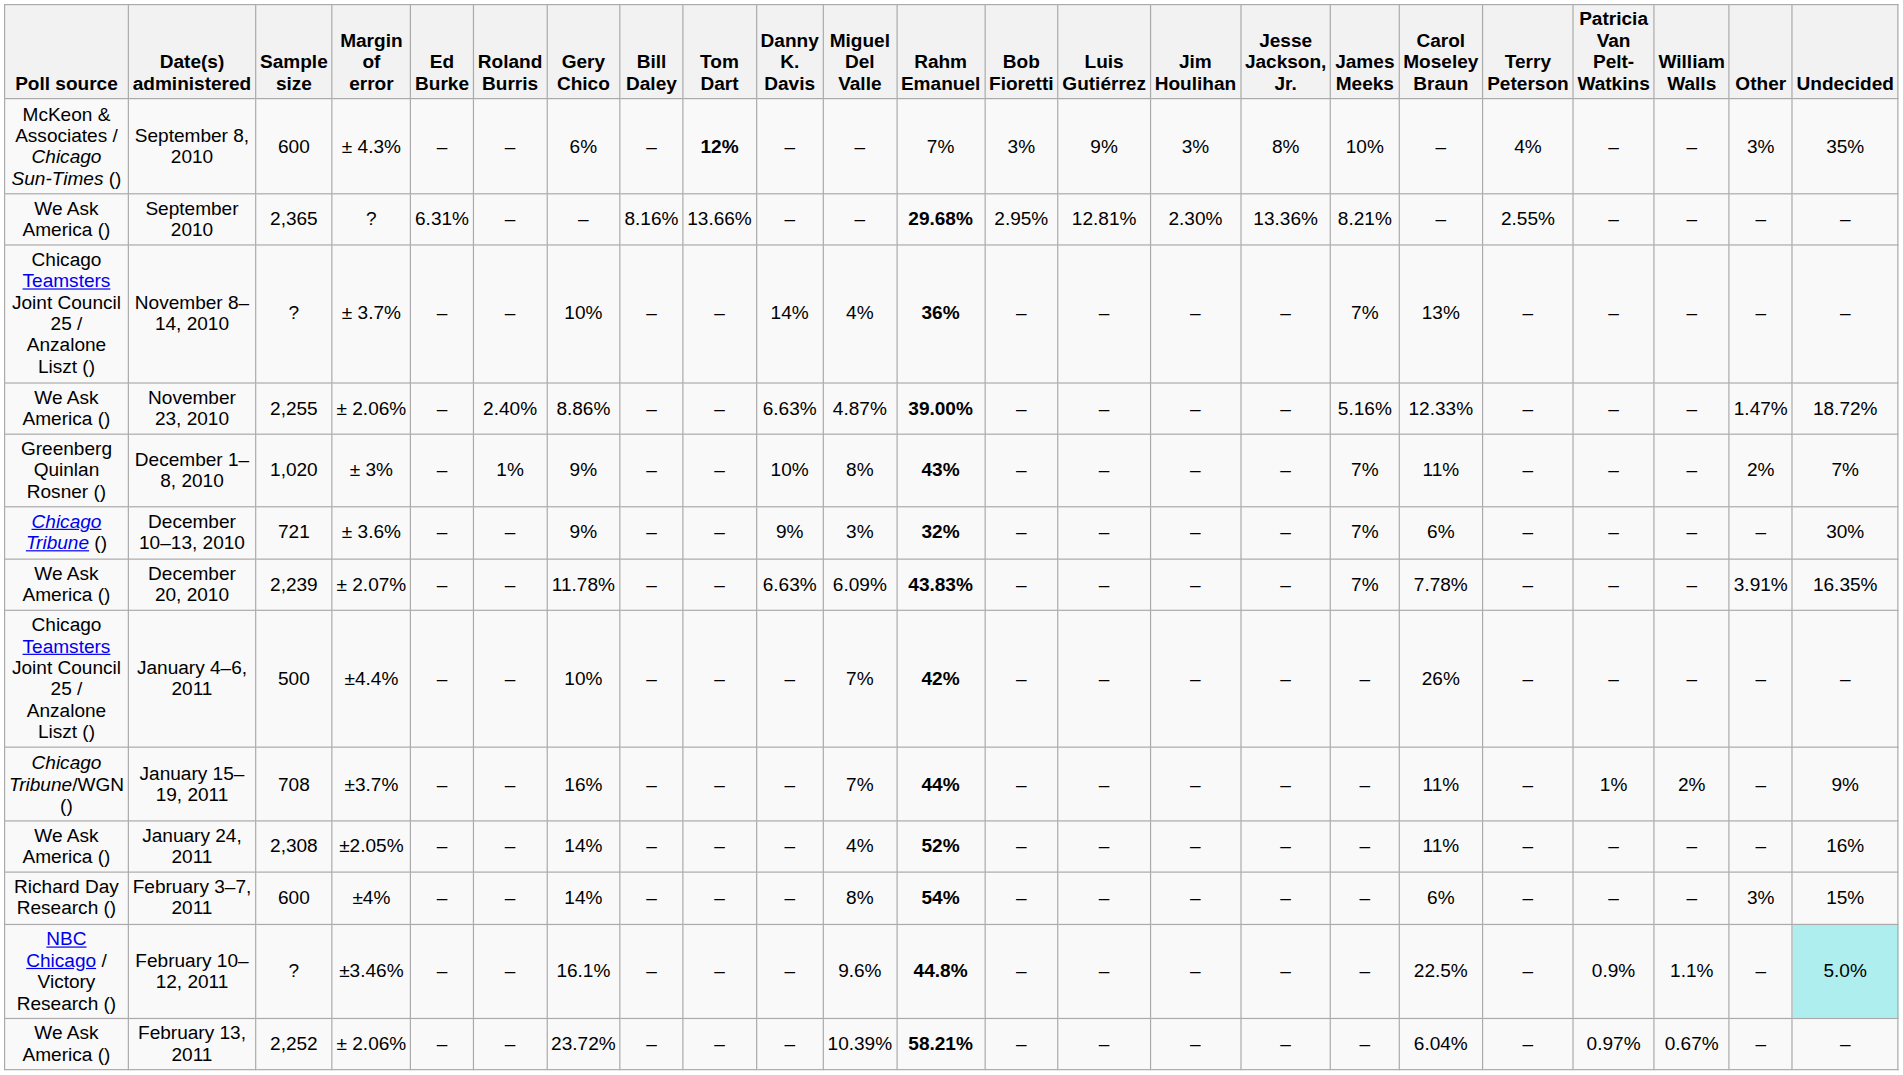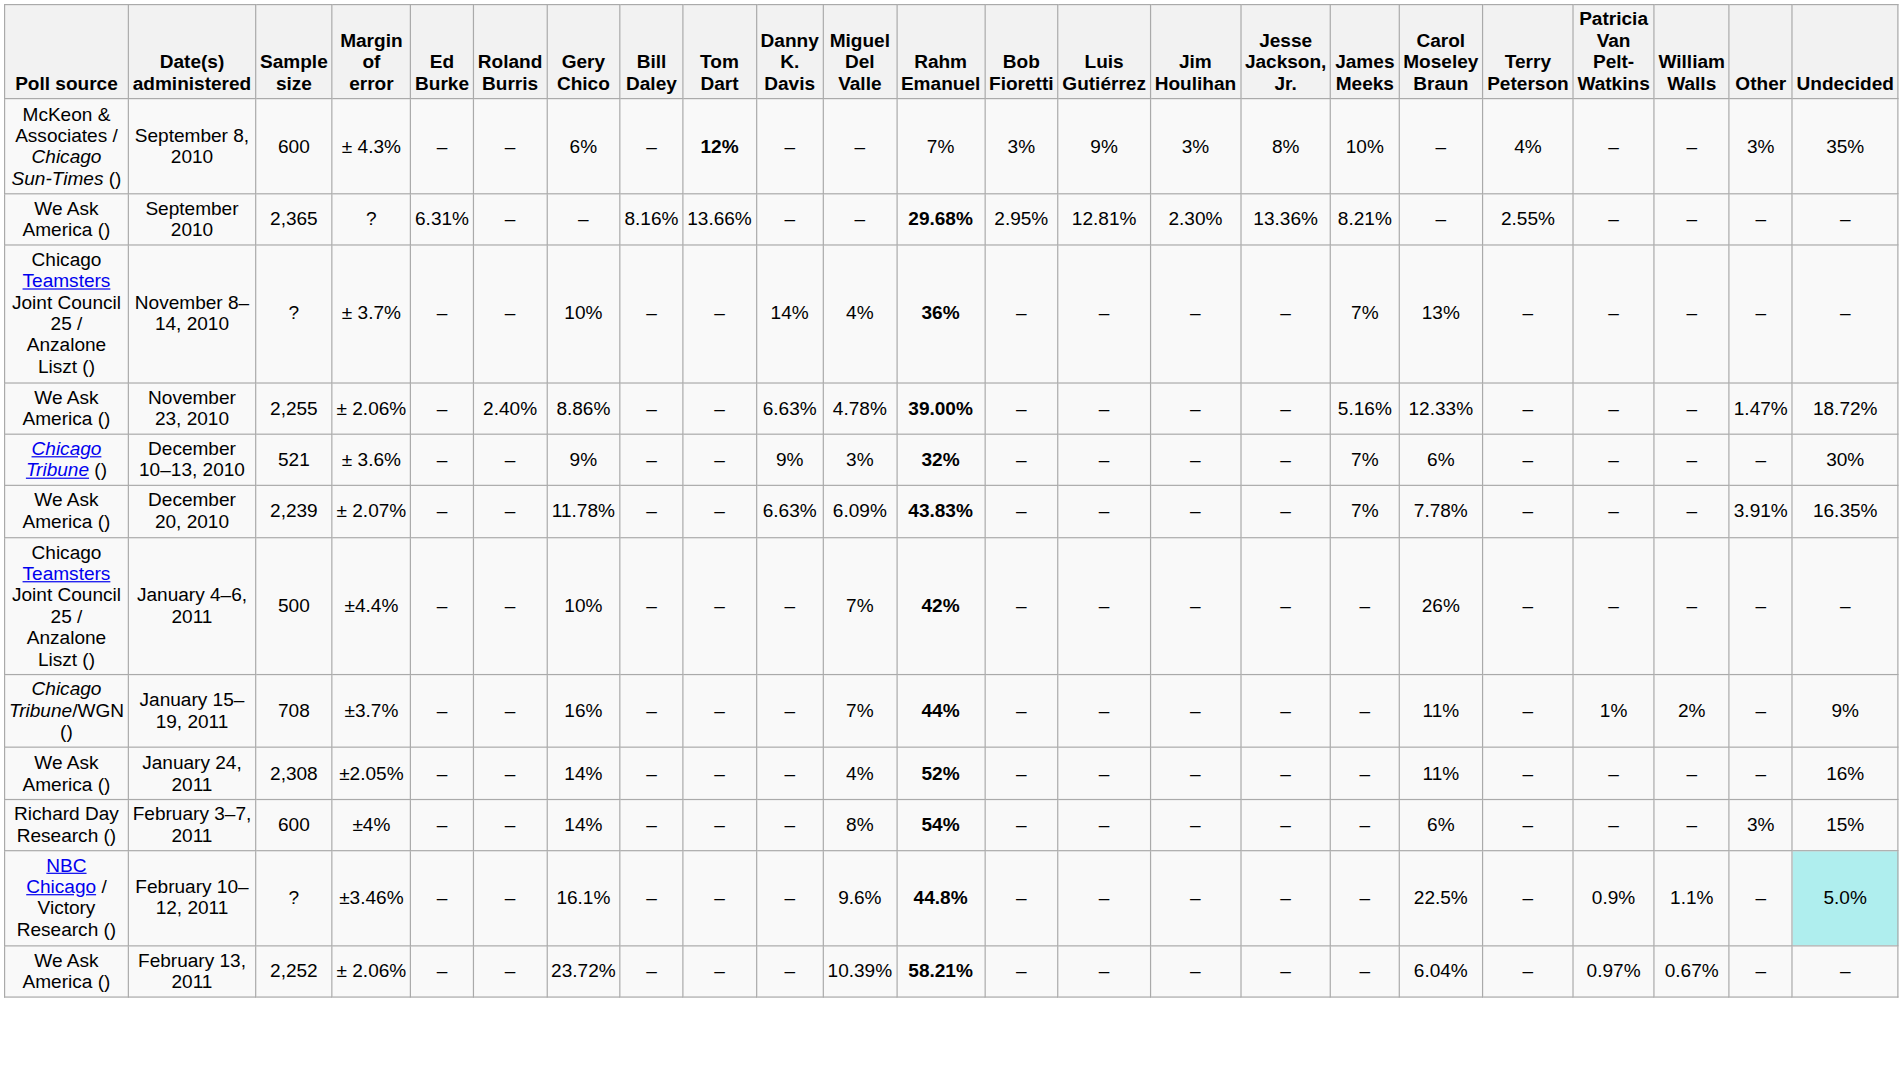 <table class="wikitable" style="text-align:center">
 <tr valign=bottom>
 <th>Poll source</th>
 <th>Date(s)<br> administered</th>
 <th class=small>Sample<br>size</th>
 <th class=small>Margin of<br>error</th>
 <th>Ed Burke</th>
 <th>Roland Burris</th>
 <th>Gery Chico</th>
 <th>Bill Daley</th>
 <th>Tom Dart</th>
 <th>Danny K. Davis</th>
 <th>Miguel Del Valle</th>
 <th>Rahm Emanuel</th>
 <th>Bob Fioretti</th>
 <th>Luis Gutiérrez</th>
 <th>Jim Houlihan</th>
 <th>Jesse Jackson, Jr.</th>
 <th>James Meeks</th>
 <th>Carol Moseley Braun</th>
 <th>Terry Peterson</th>
 <th>Patricia Van Pelt-Watkins</th>
 <th>William Walls</th>
 <th>Other</th>
 <th>Undecided</th>
 </tr>
 <tr>
 <td>McKeon & Associates / <em>Chicago Sun-Times</em> ()</td>
 <td>September 8, 2010</td>
 <td>600</td>
 <td>± 4.3%</td>
 <td>–</td>
 <td>–</td>
 <td>6%</td>
 <td>–</td>
 <td><strong>12%</strong></td>
 <td>–</td>
 <td>–</td>
 <td>7%</td>
 <td>3%</td>
 <td>9%</td>
 <td>3%</td>
 <td>8%</td>
 <td>10%</td>
 <td>–</td>
 <td>4%</td>
 <td>–</td>
 <td>–</td>
 <td>3%</td>
 <td>35%</td>
 </tr>
 <tr>
 <td>We Ask America ()</td>
 <td>September 2010</td>
 <td>2,365</td>
 <td>?</td>
 <td>6.31%</td>
 <td>–</td>
 <td>–</td>
 <td>8.16%</td>
 <td>13.66%</td>
 <td>–</td>
 <td>–</td>
 <td><strong>29.68%</strong></td>
 <td>2.95%</td>
 <td>12.81%</td>
 <td>2.30%</td>
 <td>13.36%</td>
 <td>8.21%</td>
 <td>–</td>
 <td>2.55%</td>
 <td>–</td>
 <td>–</td>
 <td>–</td>
 <td>–</td>
 </tr>
 <tr>
 <td>Chicago <a href='#'>Teamsters</a> Joint Council 25 / Anzalone Liszt ()</td>
 <td>November 8–14, 2010</td>
 <td>?</td>
 <td>± 3.7%</td>
 <td>–</td>
 <td>–</td>
 <td>10%</td>
 <td>–</td>
 <td>–</td>
 <td>14%</td>
 <td>4%</td>
 <td><strong>36%</strong></td>
 <td>–</td>
 <td>–</td>
 <td>–</td>
 <td>–</td>
 <td>7%</td>
 <td>13%</td>
 <td>–</td>
 <td>–</td>
 <td>–</td>
 <td>–</td>
 <td>–</td>
 </tr>
 <tr>
 <td>We Ask America ()</td>
 <td>November 23, 2010</td>
 <td>2,255</td>
 <td>± 2.06%</td>
 <td>–</td>
 <td>2.40%</td>
 <td>8.86%</td>
 <td>–</td>
 <td>–</td>
 <td>6.63%</td>
-<td>4.87%</td>
+<td>4.78%</td>
 <td><strong>39.00%</strong></td>
 <td>–</td>
 <td>–</td>
 <td>–</td>
 <td>–</td>
 <td>5.16%</td>
 <td>12.33%</td>
 <td>–</td>
 <td>–</td>
 <td>–</td>
 <td>1.47%</td>
 <td>18.72%</td>
 </tr>
 <tr>
-<td>Greenberg Quinlan Rosner ()</td>
-<td>December 1–8, 2010</td>
-<td>1,020</td>
-<td>± 3%</td>
-<td>–</td>
-<td>1%</td>
-<td>9%</td>
-<td>–</td>
-<td>–</td>
-<td>10%</td>
-<td>8%</td>
-<td><strong>43%</strong></td>
-<td>–</td>
-<td>–</td>
-<td>–</td>
-<td>–</td>
-<td>7%</td>
-<td>11%</td>
-<td>–</td>
-<td>–</td>
-<td>–</td>
-<td>2%</td>
-<td>7%</td>
-</tr>
-<tr>
 <td><em><a href='#'>Chicago Tribune</a></em> ()</td>
 <td>December 10–13, 2010</td>
-<td>721</td>
+<td>521</td>
 <td>± 3.6%</td>
 <td>–</td>
 <td>–</td>
 <td>9%</td>
 <td>–</td>
 <td>–</td>
 <td>9%</td>
 <td>3%</td>
 <td><strong>32%</strong></td>
 <td>–</td>
 <td>–</td>
 <td>–</td>
 <td>–</td>
 <td>7%</td>
 <td>6%</td>
 <td>–</td>
 <td>–</td>
 <td>–</td>
 <td>–</td>
 <td>30%</td>
 </tr>
 <tr>
 <td>We Ask America ()</td>
 <td>December 20, 2010</td>
 <td>2,239</td>
 <td>± 2.07%</td>
 <td>–</td>
 <td>–</td>
 <td>11.78%</td>
 <td>–</td>
 <td>–</td>
 <td>6.63%</td>
 <td>6.09%</td>
 <td><strong>43.83%</strong></td>
 <td>–</td>
 <td>–</td>
 <td>–</td>
 <td>–</td>
 <td>7%</td>
 <td>7.78%</td>
 <td>–</td>
 <td>–</td>
 <td>–</td>
 <td>3.91%</td>
 <td>16.35%</td>
 </tr>
 <tr>
 <td>Chicago <a href='#'>Teamsters</a> Joint Council 25 / Anzalone Liszt ()</td>
 <td>January 4–6, 2011</td>
 <td>500</td>
 <td>±4.4%</td>
 <td>–</td>
 <td>–</td>
 <td>10%</td>
 <td>–</td>
 <td>–</td>
 <td>–</td>
 <td>7%</td>
 <td><strong>42%</strong></td>
 <td>–</td>
 <td>–</td>
 <td>–</td>
 <td>–</td>
 <td>–</td>
 <td>26%</td>
 <td>–</td>
 <td>–</td>
 <td>–</td>
 <td>–</td>
 <td>–</td>
 </tr>
 <tr>
 <td><em>Chicago Tribune</em>/WGN ()</td>
 <td>January 15–19, 2011</td>
 <td>708</td>
 <td>±3.7%</td>
 <td>–</td>
 <td>–</td>
 <td>16%</td>
 <td>–</td>
 <td>–</td>
 <td>–</td>
 <td>7%</td>
 <td><strong>44%</strong></td>
 <td>–</td>
 <td>–</td>
 <td>–</td>
 <td>–</td>
 <td>–</td>
 <td>11%</td>
 <td>–</td>
 <td>1%</td>
 <td>2%</td>
 <td>–</td>
 <td>9%</td>
 </tr>
 <tr>
 <td>We Ask America ()</td>
 <td>January 24, 2011</td>
 <td>2,308</td>
 <td>±2.05%</td>
 <td>–</td>
 <td>–</td>
 <td>14%</td>
 <td>–</td>
 <td>–</td>
 <td>–</td>
 <td>4%</td>
 <td><strong>52%</strong></td>
 <td>–</td>
 <td>–</td>
 <td>–</td>
 <td>–</td>
 <td>–</td>
 <td>11%</td>
 <td>–</td>
 <td>–</td>
 <td>–</td>
 <td>–</td>
 <td>16%</td>
 </tr>
 <tr>
 <td>Richard Day Research ()</td>
 <td>February 3–7, 2011</td>
 <td>600</td>
 <td>±4%</td>
 <td>–</td>
 <td>–</td>
 <td>14%</td>
 <td>–</td>
 <td>–</td>
 <td>–</td>
 <td>8%</td>
 <td><strong>54%</strong></td>
 <td>–</td>
 <td>–</td>
 <td>–</td>
 <td>–</td>
 <td>–</td>
 <td>6%</td>
 <td>–</td>
 <td>–</td>
 <td>–</td>
 <td>3%</td>
 <td>15%</td>
 </tr>
 <tr>
 <td><a href='#'>NBC Chicago</a> / Victory Research ()</td>
 <td>February 10–12, 2011</td>
 <td>?</td>
 <td>±3.46%</td>
 <td>–</td>
 <td>–</td>
 <td>16.1%</td>
 <td>–</td>
 <td>–</td>
 <td>–</td>
 <td>9.6%</td>
 <td><strong>44.8%</strong></td>
 <td>–</td>
 <td>–</td>
 <td>–</td>
 <td>–</td>
 <td>–</td>
 <td>22.5%</td>
 <td>–</td>
 <td>0.9%</td>
 <td>1.1%</td>
 <td>–</td>
 <td style="background: paleturquoise;">5.0%</td>
 </tr>
 <tr>
 <td>We Ask America ()</td>
 <td>February 13, 2011</td>
 <td>2,252</td>
 <td>± 2.06%</td>
 <td>–</td>
 <td>–</td>
 <td>23.72%</td>
 <td>–</td>
 <td>–</td>
 <td>–</td>
 <td>10.39%</td>
 <td><strong>58.21%</strong></td>
 <td>–</td>
 <td>–</td>
 <td>–</td>
 <td>–</td>
 <td>–</td>
 <td>6.04%</td>
 <td>–</td>
 <td>0.97%</td>
 <td>0.67%</td>
 <td>–</td>
 <td>–</td>
 </tr>
 </table>
